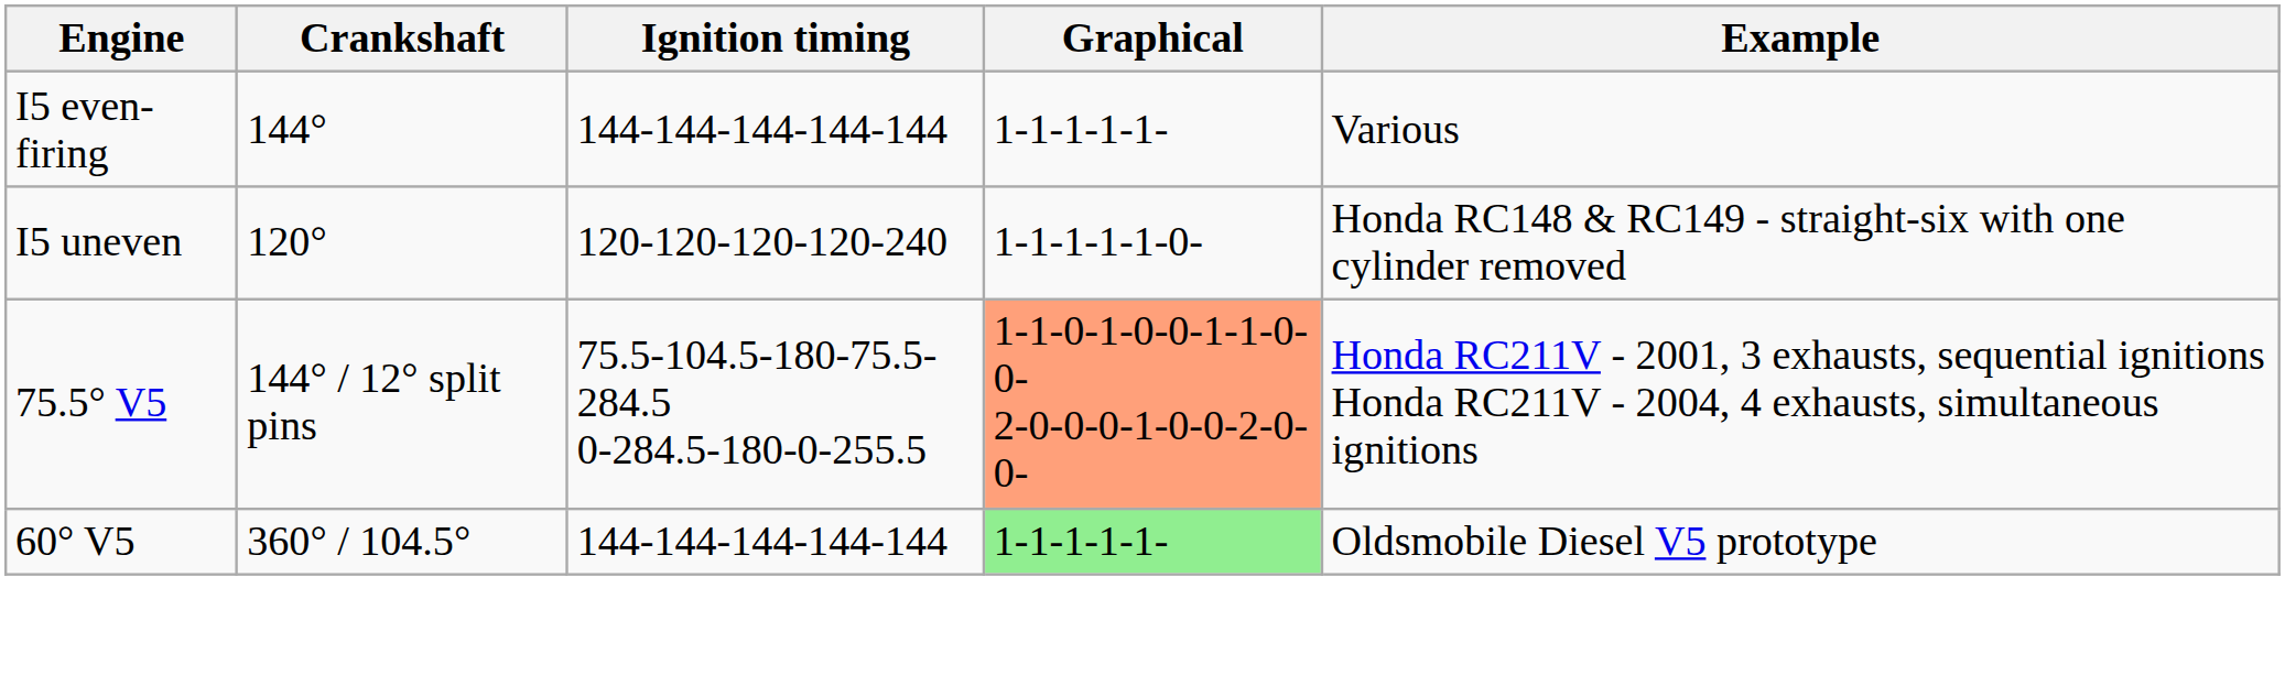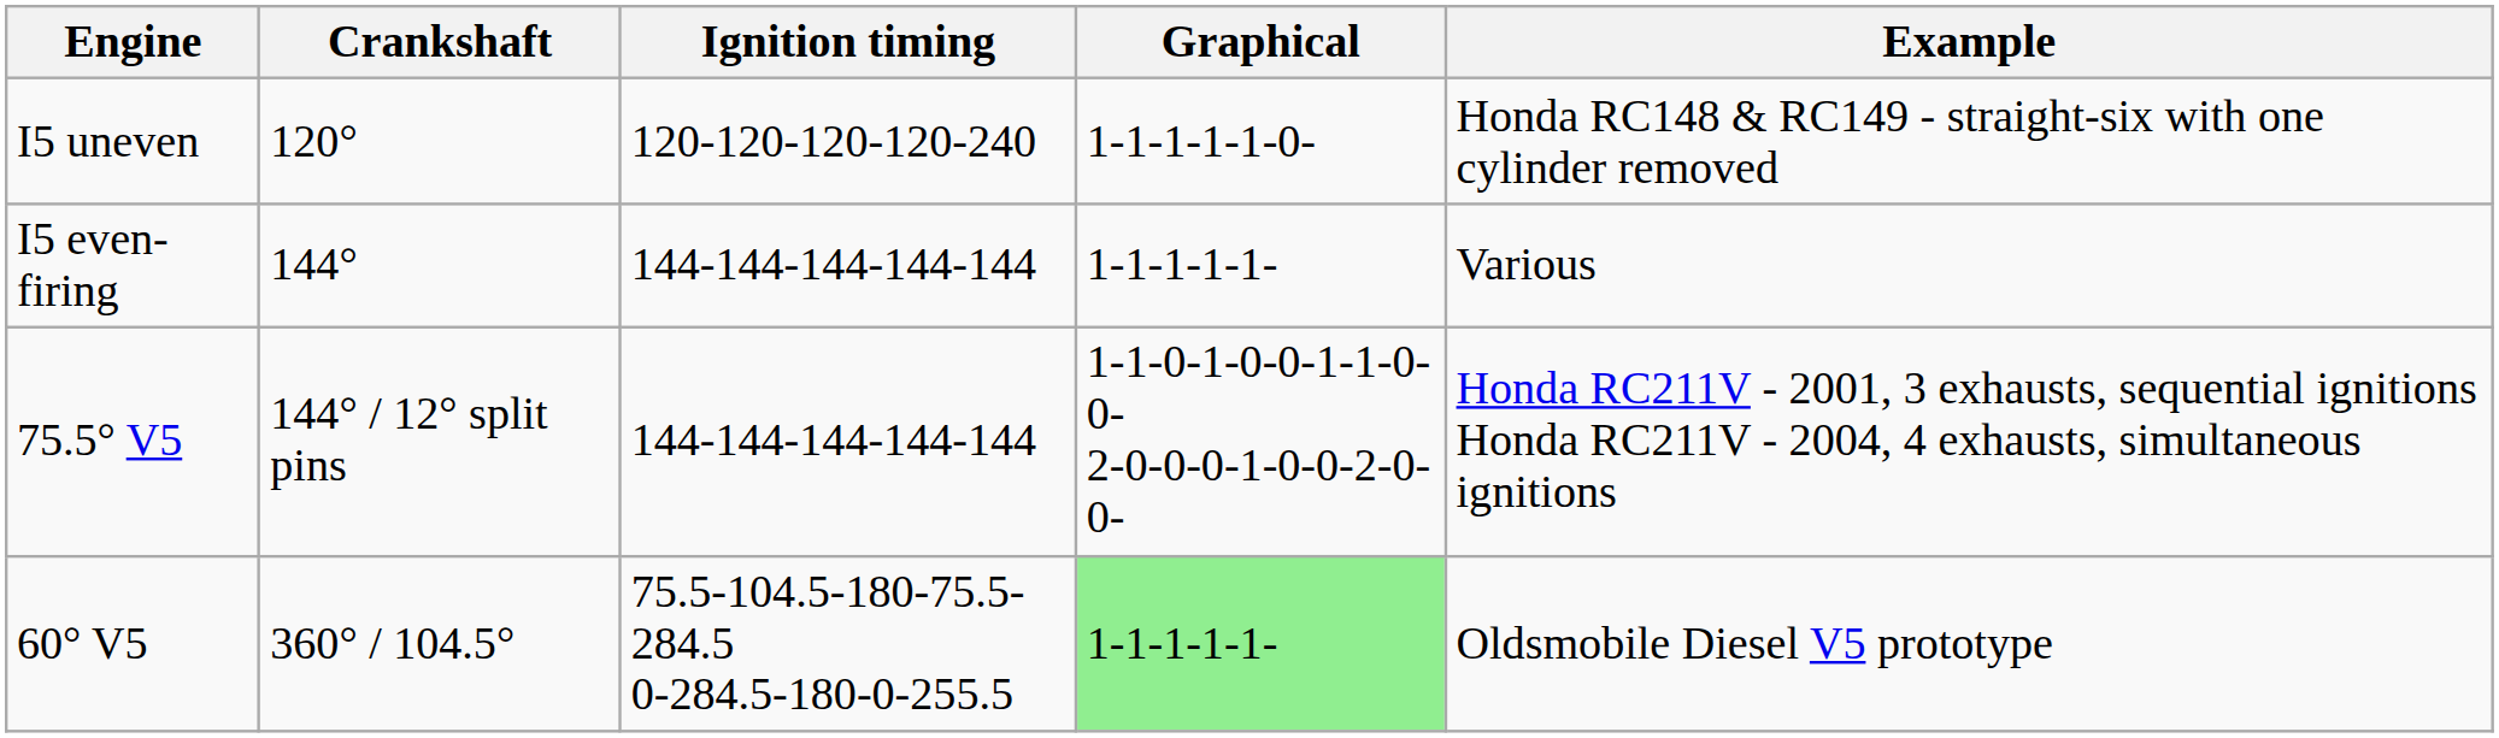 <table class="wikitable">
 <tr>
 <th>Engine</th>
 <th>Crankshaft</th>
 <th>Ignition timing</th>
 <th>Graphical</th>
 <th>Example</th>
 </tr>
 <tr>
+<td>I5 uneven</td>
+<td>120°</td>
+<td>120-120-120-120-240</td>
+<td>1-1-1-1-1-0-</td>
+<td>Honda RC148 & RC149 - straight-six with one cylinder removed</td>
+</tr>
+<tr>
 <td>I5 even-firing</td>
 <td>144°</td>
 <td>144-144-144-144-144</td>
 <td>1-1-1-1-1-</td>
 <td>Various</td>
 </tr>
 <tr>
-<td>I5 uneven</td>
-<td>120°</td>
-<td>120-120-120-120-240</td>
-<td>1-1-1-1-1-0-</td>
-<td>Honda RC148 & RC149 - straight-six with one cylinder removed</td>
-</tr>
-<tr>
 <td>75.5° <a href='#'>V5</a></td>
 <td>144° / 12° split pins</td>
-<td>75.5-104.5-180-75.5-284.5 <br> 0-284.5-180-0-255.5</td>
-<td style="background: lightsalmon;">1-1-0-1-0-0-1-1-0-0- <br> 2-0-0-0-1-0-0-2-0-0-</td>
+<td>144-144-144-144-144</td>
+<td>1-1-0-1-0-0-1-1-0-0- <br> 2-0-0-0-1-0-0-2-0-0-</td>
 <td><a href='#'>Honda RC211V</a> - 2001, 3 exhausts, sequential ignitions <br> Honda RC211V - 2004, 4 exhausts, simultaneous ignitions</td>
 </tr>
 <tr>
 <td>60° V5</td>
 <td>360° / 104.5°</td>
-<td>144-144-144-144-144</td>
+<td>75.5-104.5-180-75.5-284.5 <br> 0-284.5-180-0-255.5</td>
 <td style="background: lightgreen;">1-1-1-1-1-</td>
 <td>Oldsmobile Diesel <a href='#'>V5</a> prototype</td>
 </tr>
 </table>
